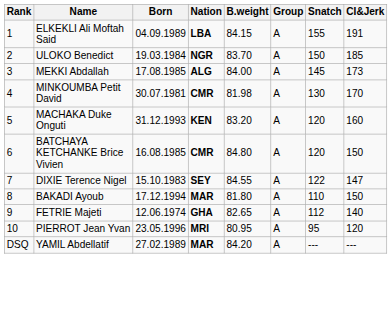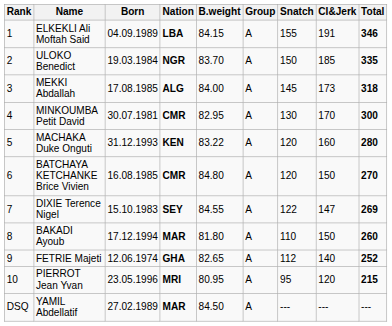 <table class="wikitable">
 <tr>
 <th>Rank</th>
 <th>Name</th>
 <th>Born</th>
 <th>Nation</th>
 <th>B.weight</th>
 <th>Group</th>
 <th>Snatch</th>
 <th>CI&Jerk</th>
+<th>Total</th>
 </tr>
 <tr>
 <td>1</td>
 <td>ELKEKLI Ali Moftah Said</td>
 <td>04.09.1989</td>
 <td><strong>LBA</strong></td>
 <td>84.15</td>
 <td>A</td>
 <td>155</td>
 <td>191</td>
+<td><strong>346</strong></td>
 </tr>
 <tr>
 <td>2</td>
 <td>ULOKO Benedict</td>
 <td>19.03.1984</td>
 <td><strong>NGR</strong></td>
 <td>83.70</td>
 <td>A</td>
 <td>150</td>
 <td>185</td>
+<td><strong>335</strong></td>
 </tr>
 <tr>
 <td>3</td>
 <td>MEKKI Abdallah</td>
 <td>17.08.1985</td>
 <td><strong>ALG</strong></td>
 <td>84.00</td>
 <td>A</td>
 <td>145</td>
 <td>173</td>
+<td><strong>318</strong></td>
 </tr>
 <tr>
 <td>4</td>
 <td>MINKOUMBA Petit David</td>
 <td>30.07.1981</td>
 <td><strong>CMR</strong></td>
-<td>81.98</td>
+<td>82.95</td>
 <td>A</td>
 <td>130</td>
 <td>170</td>
+<td><strong>300</strong></td>
 </tr>
 <tr>
 <td>5</td>
 <td>MACHAKA Duke Onguti</td>
 <td>31.12.1993</td>
 <td><strong>KEN</strong></td>
-<td>83.20</td>
+<td>83.22</td>
 <td>A</td>
 <td>120</td>
 <td>160</td>
+<td><strong>280</strong></td>
 </tr>
 <tr>
 <td>6</td>
 <td>BATCHAYA KETCHANKE Brice Vivien</td>
 <td>16.08.1985</td>
 <td><strong>CMR</strong></td>
 <td>84.80</td>
 <td>A</td>
 <td>120</td>
 <td>150</td>
+<td><strong>270</strong></td>
 </tr>
 <tr>
 <td>7</td>
 <td>DIXIE Terence Nigel</td>
 <td>15.10.1983</td>
 <td><strong>SEY</strong></td>
 <td>84.55</td>
 <td>A</td>
 <td>122</td>
 <td>147</td>
+<td><strong>269</strong></td>
 </tr>
 <tr>
 <td>8</td>
 <td>BAKADI Ayoub</td>
 <td>17.12.1994</td>
 <td><strong>MAR</strong></td>
 <td>81.80</td>
 <td>A</td>
 <td>110</td>
 <td>150</td>
+<td><strong>260</strong></td>
 </tr>
 <tr>
 <td>9</td>
 <td>FETRIE Majeti</td>
 <td>12.06.1974</td>
 <td><strong>GHA</strong></td>
 <td>82.65</td>
 <td>A</td>
 <td>112</td>
 <td>140</td>
+<td><strong>252</strong></td>
 </tr>
 <tr>
 <td>10</td>
 <td>PIERROT Jean Yvan</td>
 <td>23.05.1996</td>
 <td><strong>MRI</strong></td>
 <td>80.95</td>
 <td>A</td>
 <td>95</td>
 <td>120</td>
+<td><strong>215</strong></td>
 </tr>
 <tr>
 <td>DSQ</td>
 <td>YAMIL Abdellatif</td>
 <td>27.02.1989</td>
 <td><strong>MAR</strong></td>
-<td>84.20</td>
+<td>84.50</td>
 <td>A</td>
+<td>---</td>
 <td>---</td>
 <td>---</td>
 </tr>
 </table>
